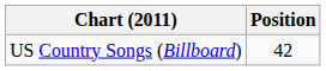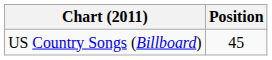 <table class="wikitable sortable">
 <tr>
 <th scope="col">Chart (2011)</th>
 <th scope="col">Position</th>
 </tr>
 <tr>
 <td>US <a href='#'>Country Songs</a> (<em><a href='#'>Billboard</a></em>)</td>
-<td align="center">42</td>
+<td align="center">45</td>
 </tr>
 </table>
